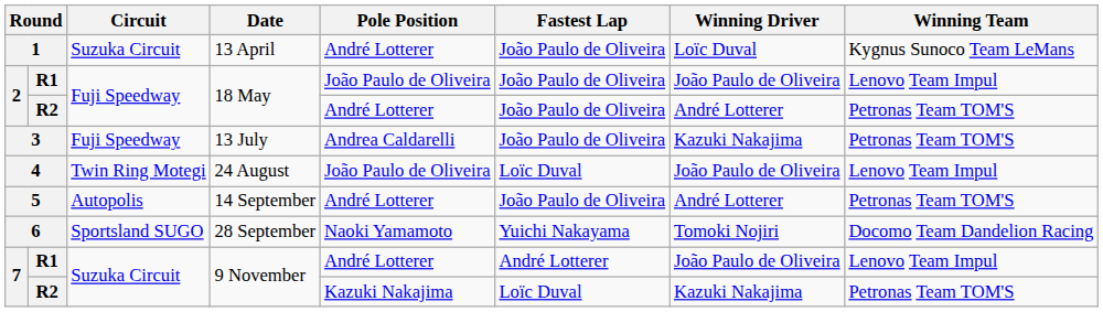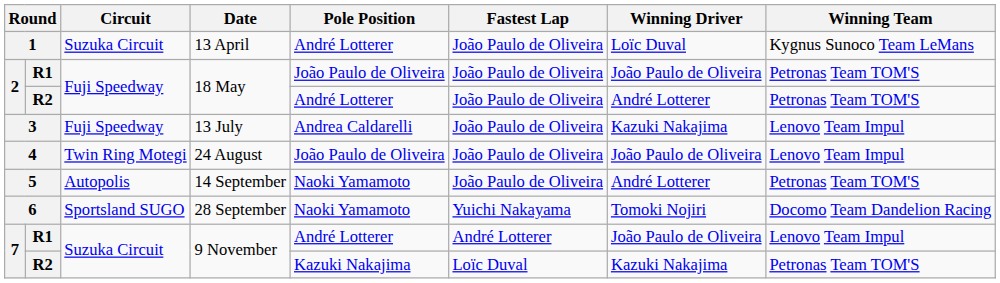 <table class="wikitable" style="font-size:85%">
 <tr>
 <th colspan=2>Round</th>
 <th>Circuit</th>
 <th>Date</th>
 <th>Pole Position</th>
 <th>Fastest Lap</th>
 <th>Winning Driver</th>
 <th>Winning Team</th>
 </tr>
 <tr>
 <th colspan="2">1</th>
 <td><a href='#'>Suzuka Circuit</a></td>
 <td>13 April</td>
 <td> <a href='#'>André Lotterer</a></td>
 <td> <a href='#'>João Paulo de Oliveira</a></td>
 <td> <a href='#'>Loïc Duval</a></td>
 <td>Kygnus Sunoco <a href='#'>Team LeMans</a></td>
 </tr>
 <tr>
 <th rowspan="2">2</th>
 <th>R1</th>
 <td rowspan="2"><a href='#'>Fuji Speedway</a></td>
 <td rowspan="2">18 May</td>
 <td> <a href='#'>João Paulo de Oliveira</a></td>
 <td> <a href='#'>João Paulo de Oliveira</a></td>
 <td> <a href='#'>João Paulo de Oliveira</a></td>
-<td><a href='#'>Lenovo</a> <a href='#'>Team Impul</a></td>
+<td><a href='#'>Petronas</a> <a href='#'>Team TOM'S</a></td>
 </tr>
 <tr>
 <th>R2</th>
 <td> <a href='#'>André Lotterer</a></td>
 <td> <a href='#'>João Paulo de Oliveira</a></td>
 <td> <a href='#'>André Lotterer</a></td>
 <td><a href='#'>Petronas</a> <a href='#'>Team TOM'S</a></td>
 </tr>
 <tr>
 <th colspan="2">3</th>
 <td><a href='#'>Fuji Speedway</a></td>
 <td>13 July</td>
 <td> <a href='#'>Andrea Caldarelli</a></td>
 <td> <a href='#'>João Paulo de Oliveira</a></td>
 <td> <a href='#'>Kazuki Nakajima</a></td>
-<td><a href='#'>Petronas</a> <a href='#'>Team TOM'S</a></td>
+<td><a href='#'>Lenovo</a> <a href='#'>Team Impul</a></td>
 </tr>
 <tr>
 <th colspan="2">4</th>
 <td><a href='#'>Twin Ring Motegi</a></td>
 <td>24 August</td>
 <td> <a href='#'>João Paulo de Oliveira</a></td>
-<td> <a href='#'>Loïc Duval</a></td>
+<td> <a href='#'>João Paulo de Oliveira</a></td>
 <td> <a href='#'>João Paulo de Oliveira</a></td>
 <td><a href='#'>Lenovo</a> <a href='#'>Team Impul</a></td>
 </tr>
 <tr>
 <th colspan="2">5</th>
 <td><a href='#'>Autopolis</a></td>
 <td>14 September</td>
-<td> <a href='#'>André Lotterer</a></td>
+<td> <a href='#'>Naoki Yamamoto</a></td>
 <td> <a href='#'>João Paulo de Oliveira</a></td>
 <td> <a href='#'>André Lotterer</a></td>
 <td><a href='#'>Petronas</a> <a href='#'>Team TOM'S</a></td>
 </tr>
 <tr>
 <th colspan="2">6</th>
 <td><a href='#'>Sportsland SUGO</a></td>
 <td>28 September</td>
 <td> <a href='#'>Naoki Yamamoto</a></td>
 <td> <a href='#'>Yuichi Nakayama</a></td>
 <td> <a href='#'>Tomoki Nojiri</a></td>
 <td><a href='#'>Docomo</a> <a href='#'>Team Dandelion Racing</a></td>
 </tr>
 <tr>
 <th rowspan="2">7</th>
 <th>R1</th>
 <td rowspan="2"><a href='#'>Suzuka Circuit</a></td>
 <td rowspan="2">9 November</td>
 <td> <a href='#'>André Lotterer</a></td>
 <td> <a href='#'>André Lotterer</a></td>
 <td> <a href='#'>João Paulo de Oliveira</a></td>
 <td><a href='#'>Lenovo</a> <a href='#'>Team Impul</a></td>
 </tr>
 <tr>
 <th>R2</th>
 <td> <a href='#'>Kazuki Nakajima</a></td>
 <td> <a href='#'>Loïc Duval</a></td>
 <td> <a href='#'>Kazuki Nakajima</a></td>
 <td><a href='#'>Petronas</a> <a href='#'>Team TOM'S</a></td>
 </tr>
 </table>
